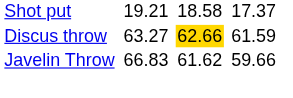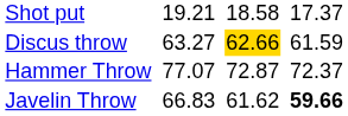 <table>
 <tr>
 <td><a href='#'>Shot put</a></td>
 <td></td>
 <td>19.21 </td>
 <td></td>
 <td>18.58</td>
 <td></td>
 <td>17.37</td>
 </tr>
 <tr>
 <td><a href='#'>Discus throw</a></td>
 <td></td>
 <td>63.27 </td>
 <td></td>
 <td style="background: gold;">62.66 </td>
 <td></td>
 <td>61.59 </td>
 </tr>
 <tr>
+<td><a href='#'>Hammer Throw</a></td>
+<td></td>
+<td>77.07 </td>
+<td></td>
+<td>72.87</td>
+<td></td>
+<td>72.37 </td>
+</tr>
+<tr>
 <td><a href='#'>Javelin Throw</a></td>
 <td></td>
 <td>66.83 </td>
 <td></td>
 <td>61.62 </td>
 <td></td>
-<td>59.66 </td>
+<td><strong>59.66 </strong></td>
 </tr>
 </table>
